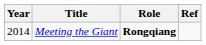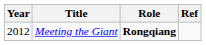 <table class="wikitable sortable">
 <tr>
 <th>Year</th>
 <th>Title</th>
 <th>Role</th>
 <th class="unsortable">Ref</th>
 </tr>
 <tr>
-<td>2014</td>
+<td>2012</td>
 <td><em><a href='#'>Meeting the Giant</a></em></td>
 <td><strong>Rongqiang</strong></td>
 <td></td>
 </tr>
 </table>
